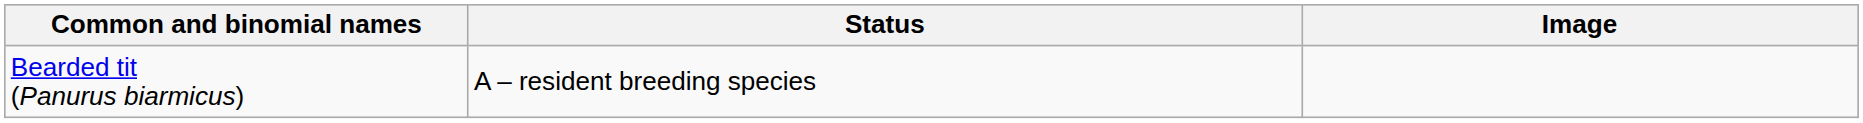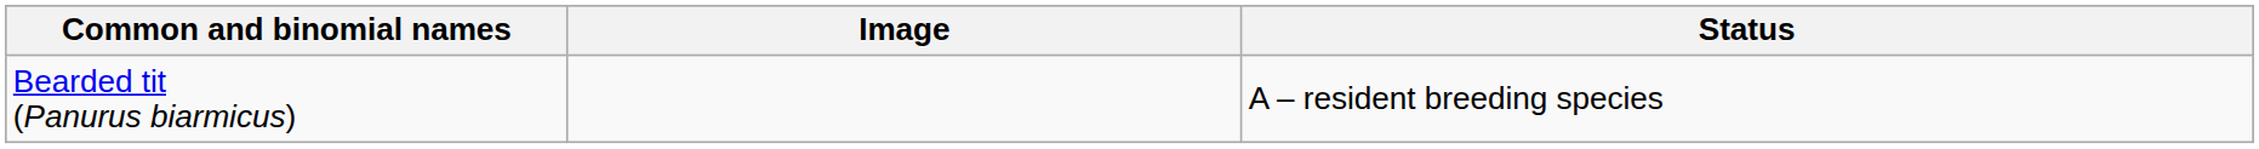 <table width=90% class="wikitable">
 <tr>
 <th width=25%>Common and binomial names</th>
+<th width=30%>Image</th>
 <th width=45%>Status</th>
-<th width=30%>Image</th>
 </tr>
 <tr>
 <td><a href='#'>Bearded tit</a><br>(<em>Panurus biarmicus</em>)</td>
+<td></td>
 <td>A – resident breeding species</td>
-<td></td>
 </tr>
 </table>
